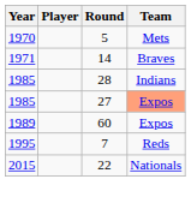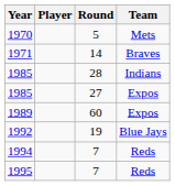 <table class="wikitable sortable" style="text-align:center">
 <tr>
 <th>Year</th>
 <th>Player</th>
 <th>Round</th>
 <th>Team</th>
 </tr>
 <tr>
 <td><a href='#'>1970</a></td>
 <td></td>
 <td>5</td>
 <td><a href='#'>Mets</a></td>
 </tr>
 <tr>
 <td><a href='#'>1971</a></td>
 <td></td>
 <td>14</td>
 <td><a href='#'>Braves</a></td>
 </tr>
 <tr>
 <td><a href='#'>1985</a></td>
 <td></td>
 <td>28</td>
 <td><a href='#'>Indians</a></td>
 </tr>
 <tr>
 <td><a href='#'>1985</a></td>
 <td></td>
 <td>27</td>
-<td style="background: lightsalmon;"><a href='#'>Expos</a></td>
+<td><a href='#'>Expos</a></td>
 </tr>
 <tr>
 <td><a href='#'>1989</a></td>
 <td></td>
 <td>60</td>
 <td><a href='#'>Expos</a></td>
 </tr>
 <tr>
+<td><a href='#'>1992</a></td>
+<td></td>
+<td>19</td>
+<td><a href='#'>Blue Jays</a></td>
+</tr>
+<tr>
+<td><a href='#'>1994</a></td>
+<td></td>
+<td>7</td>
+<td><a href='#'>Reds</a></td>
+</tr>
+<tr>
 <td><a href='#'>1995</a></td>
 <td></td>
 <td>7</td>
 <td><a href='#'>Reds</a></td>
 </tr>
-<tr>
-<td><a href='#'>2015</a></td>
-<td></td>
-<td>22</td>
-<td><a href='#'>Nationals</a></td>
-</tr>
 </table>
